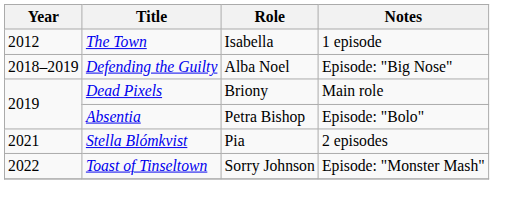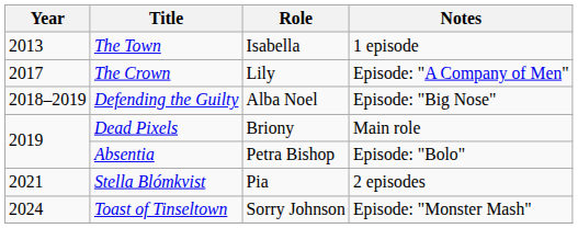 <table class="wikitable">
 <tr>
 <th>Year</th>
 <th>Title</th>
 <th>Role</th>
 <th>Notes</th>
 </tr>
 <tr>
-<td>2012</td>
+<td>2013</td>
 <td><em><a href='#'>The Town</a></em></td>
 <td>Isabella</td>
 <td>1 episode</td>
+</tr>
+<tr>
+<td>2017</td>
+<td><em><a href='#'>The Crown</a></em></td>
+<td>Lily</td>
+<td>Episode: "<a href='#'>A Company of Men</a>"</td>
 </tr>
 <tr>
 <td>2018–2019</td>
 <td><em><a href='#'>Defending the Guilty</a></em></td>
 <td>Alba Noel</td>
 <td>Episode: "Big Nose"</td>
 </tr>
 <tr>
 <td rowspan="2">2019</td>
 <td><em><a href='#'>Dead Pixels</a></em></td>
 <td>Briony</td>
 <td>Main role</td>
 </tr>
 <tr>
 <td><em><a href='#'>Absentia</a></em></td>
 <td>Petra Bishop</td>
 <td>Episode: "Bolo"</td>
 </tr>
 <tr>
 <td>2021</td>
 <td><em><a href='#'>Stella Blómkvist</a></em></td>
 <td>Pia</td>
 <td>2 episodes</td>
 </tr>
 <tr>
-<td>2022</td>
+<td>2024</td>
 <td><em><a href='#'>Toast of Tinseltown</a></em></td>
 <td>Sorry Johnson</td>
 <td>Episode: "Monster Mash"</td>
 </tr>
 <tr>
 </tr>
 </table>
